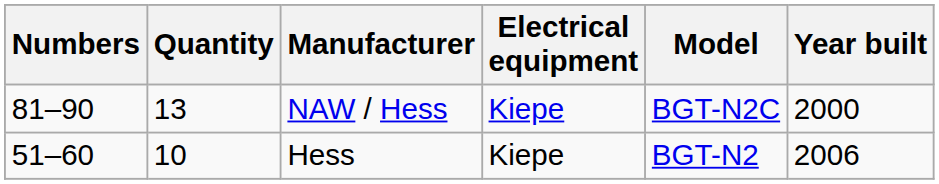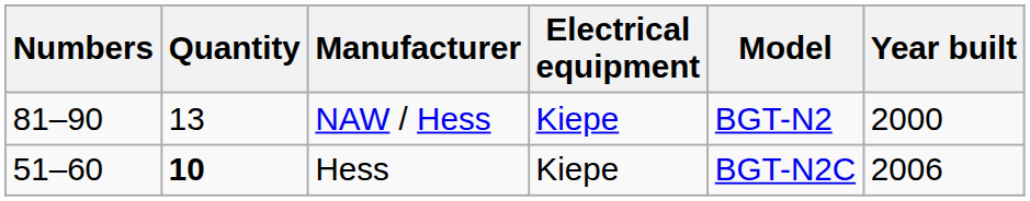 <table class="wikitable sortable">
 <tr style="background:#E0E0E0;">
 <th>Numbers</th>
 <th>Quantity</th>
 <th>Manufacturer</th>
 <th>Electrical<br>equipment</th>
 <th>Model</th>
 <th>Year built</th>
 </tr>
 <tr>
 <td>81–90</td>
 <td>13</td>
 <td><a href='#'>NAW</a> / <a href='#'>Hess</a></td>
 <td><a href='#'>Kiepe</a></td>
-<td><a href='#'>BGT-N2C</a></td>
+<td><a href='#'>BGT-N2</a></td>
 <td>2000</td>
 </tr>
 <tr>
 <td>51–60</td>
-<td>10</td>
+<td><strong>10</strong></td>
 <td>Hess</td>
 <td>Kiepe</td>
-<td><a href='#'>BGT-N2</a></td>
+<td><a href='#'>BGT-N2C</a></td>
 <td>2006</td>
 </tr>
 </table>
